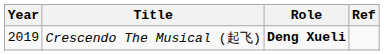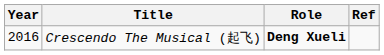 <table class="wikitable sortable">
 <tr>
 <th>Year</th>
 <th>Title</th>
 <th>Role</th>
 <th class="unsortable">Ref</th>
 </tr>
 <tr>
-<td>2019</td>
+<td>2016</td>
 <td><em>Crescendo The Musical</em> (起飞)</td>
 <td><strong>Deng Xueli</strong></td>
 <td></td>
 </tr>
 </table>
